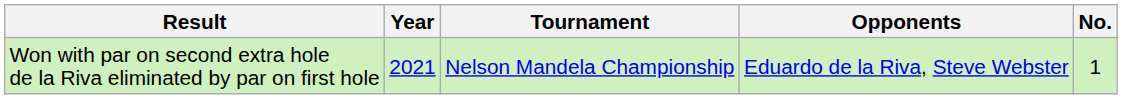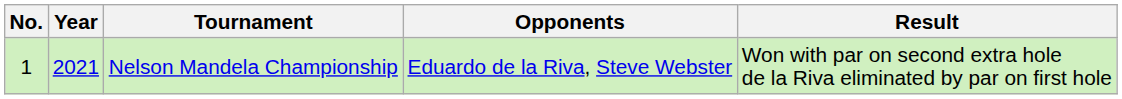 <table class="wikitable" style="font-size:95%;">
 <tr>
-<th>Result</th>
+<th>No.</th>
 <th>Year</th>
 <th>Tournament</th>
 <th>Opponents</th>
-<th>No.</th>
+<th>Result</th>
 </tr>
 <tr style="background:#D0F0C0;">
-<td>Won with par on second extra hole<br>de la Riva eliminated by par on first hole</td>
+<td align=center>1</td>
 <td><a href='#'>2021</a></td>
 <td><a href='#'>Nelson Mandela Championship</a></td>
 <td> <a href='#'>Eduardo de la Riva</a>,  <a href='#'>Steve Webster</a></td>
-<td align=center>1</td>
+<td>Won with par on second extra hole<br>de la Riva eliminated by par on first hole</td>
 </tr>
 </table>
